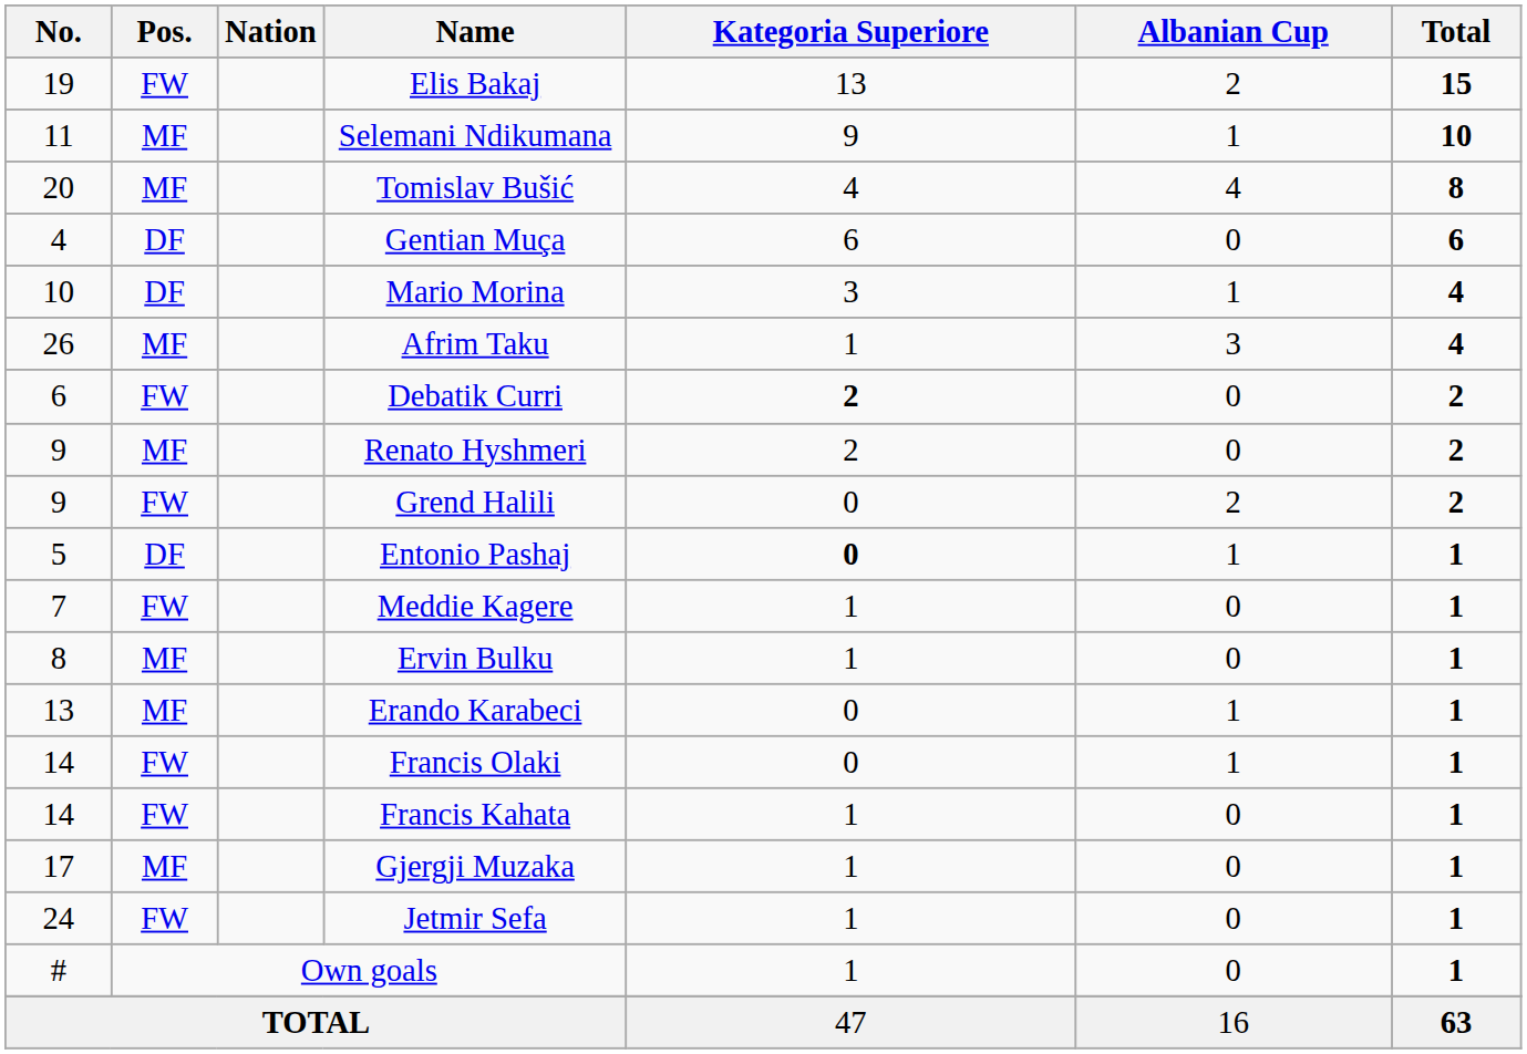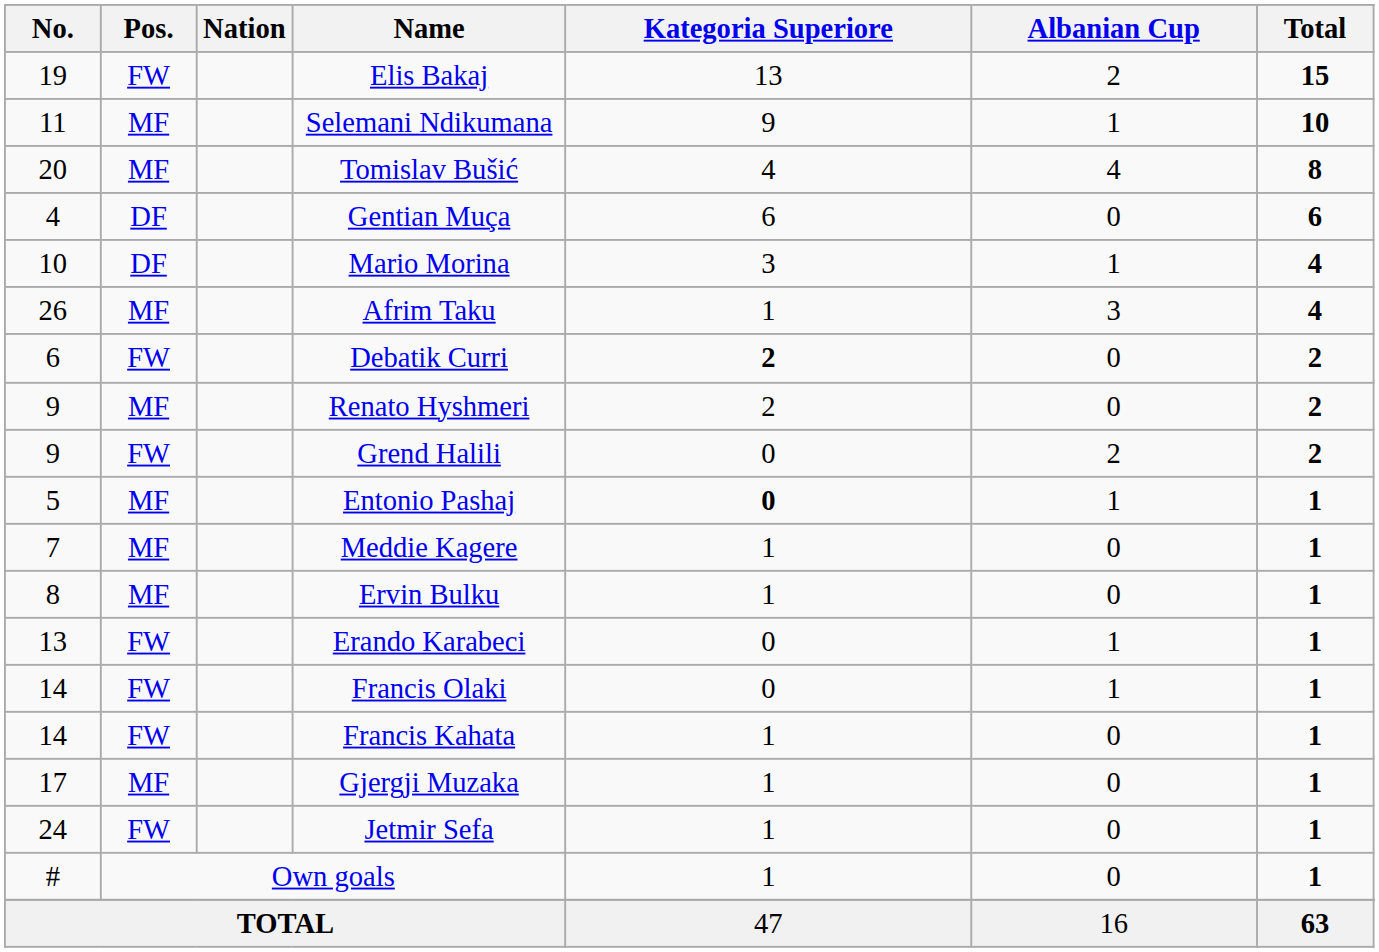 <table class="wikitable sortable" style="font-size: 95%; text-align: center;">
 <tr>
 <th width="7%"><strong>No.</strong></th>
 <th width="7%"><strong>Pos.</strong></th>
 <th width="7%"><strong>Nation</strong></th>
 <th width="20%"><strong>Name</strong></th>
 <th><a href='#'>Kategoria Superiore</a></th>
 <th><a href='#'>Albanian Cup</a></th>
 <th>Total</th>
 </tr>
 <tr>
 <td>19</td>
 <td><a href='#'>FW</a></td>
 <td></td>
 <td><a href='#'>Elis Bakaj</a></td>
 <td>13 </td>
 <td>2 </td>
 <td><strong>15</strong> </td>
 </tr>
 <tr>
 <td>11</td>
 <td><a href='#'>MF</a></td>
 <td></td>
 <td><a href='#'>Selemani Ndikumana</a></td>
 <td>9 </td>
 <td>1 </td>
 <td><strong>10</strong> </td>
 </tr>
 <tr>
 <td>20</td>
 <td><a href='#'>MF</a></td>
 <td></td>
 <td><a href='#'>Tomislav Bušić</a></td>
 <td>4 </td>
 <td>4 </td>
 <td><strong>8</strong> </td>
 </tr>
 <tr>
 <td>4</td>
 <td><a href='#'>DF</a></td>
 <td></td>
 <td><a href='#'>Gentian Muça</a></td>
 <td>6 </td>
 <td>0 </td>
 <td><strong>6</strong> </td>
 </tr>
 <tr>
 <td>10</td>
 <td><a href='#'>DF</a></td>
 <td></td>
 <td><a href='#'>Mario Morina</a></td>
 <td>3 </td>
 <td>1 </td>
 <td><strong>4</strong> </td>
 </tr>
 <tr>
 <td>26</td>
 <td><a href='#'>MF</a></td>
 <td></td>
 <td><a href='#'>Afrim Taku</a></td>
 <td>1 </td>
 <td>3 </td>
 <td><strong>4</strong> </td>
 </tr>
 <tr>
 <td>6</td>
 <td><a href='#'>FW</a></td>
 <td></td>
 <td><a href='#'>Debatik Curri</a></td>
 <td><strong>2 </strong></td>
 <td>0 </td>
 <td><strong>2</strong> </td>
 </tr>
 <tr>
 <td>9</td>
 <td><a href='#'>MF</a></td>
 <td></td>
 <td><a href='#'>Renato Hyshmeri</a></td>
 <td>2 </td>
 <td>0 </td>
 <td><strong>2</strong> </td>
 </tr>
 <tr>
 <td>9</td>
 <td><a href='#'>FW</a></td>
 <td></td>
 <td><a href='#'>Grend Halili</a></td>
 <td>0 </td>
 <td>2 </td>
 <td><strong>2</strong> </td>
 </tr>
 <tr>
 <td>5</td>
-<td><a href='#'>DF</a></td>
+<td><a href='#'>MF</a></td>
 <td></td>
 <td><a href='#'>Entonio Pashaj</a></td>
 <td><strong>0 </strong></td>
 <td>1 </td>
 <td><strong>1</strong> </td>
 </tr>
 <tr>
 <td>7</td>
-<td><a href='#'>FW</a></td>
+<td><a href='#'>MF</a></td>
 <td></td>
 <td><a href='#'>Meddie Kagere</a></td>
 <td>1 </td>
 <td>0 </td>
 <td><strong>1</strong> </td>
 </tr>
 <tr>
 <td>8</td>
 <td><a href='#'>MF</a></td>
 <td></td>
 <td><a href='#'>Ervin Bulku</a></td>
 <td>1 </td>
 <td>0 </td>
 <td><strong>1</strong> </td>
 </tr>
 <tr>
 <td>13</td>
-<td><a href='#'>MF</a></td>
+<td><a href='#'>FW</a></td>
 <td></td>
 <td><a href='#'>Erando Karabeci</a></td>
 <td>0 </td>
 <td>1 </td>
 <td><strong>1</strong> </td>
 </tr>
 <tr>
 <td>14</td>
 <td><a href='#'>FW</a></td>
 <td></td>
 <td><a href='#'>Francis Olaki</a></td>
 <td>0 </td>
 <td>1 </td>
 <td><strong>1</strong> </td>
 </tr>
 <tr>
 <td>14</td>
 <td><a href='#'>FW</a></td>
 <td></td>
 <td><a href='#'>Francis Kahata</a></td>
 <td>1 </td>
 <td>0 </td>
 <td><strong>1</strong> </td>
 </tr>
 <tr>
 <td>17</td>
 <td><a href='#'>MF</a></td>
 <td></td>
 <td><a href='#'>Gjergji Muzaka</a></td>
 <td>1 </td>
 <td>0 </td>
 <td><strong>1</strong> </td>
 </tr>
 <tr>
 <td>24</td>
 <td><a href='#'>FW</a></td>
 <td></td>
 <td><a href='#'>Jetmir Sefa</a></td>
 <td>1 </td>
 <td>0 </td>
 <td><strong>1</strong> </td>
 </tr>
 <tr>
 <td>#</td>
 <td colspan=3><a href='#'>Own goals</a></td>
 <td>1 </td>
 <td>0 </td>
 <td><strong>1</strong> </td>
 </tr>
 <tr>
 </tr>
 <tr bgcolor="F1F1F1" >
 <td colspan=4><strong>TOTAL</strong></td>
 <td>47 </td>
 <td>16 </td>
 <td><strong>63</strong> </td>
 </tr>
 </table>
